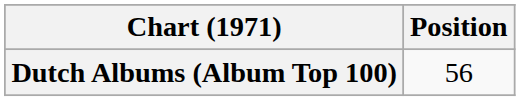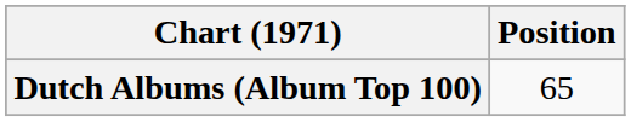 <table class="wikitable plainrowheaders" style="text-align:center">
 <tr>
 <th scope="col">Chart (1971)</th>
 <th scope="col">Position</th>
 </tr>
 <tr>
 <th scope="row">Dutch Albums (Album Top 100)</th>
-<td>56</td>
+<td>65</td>
 </tr>
 </table>
